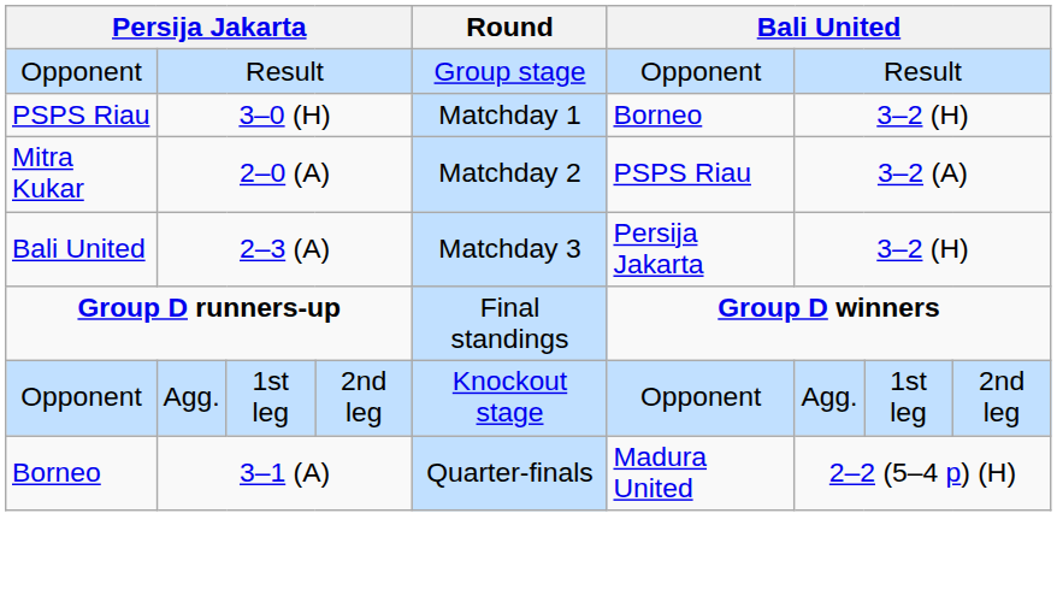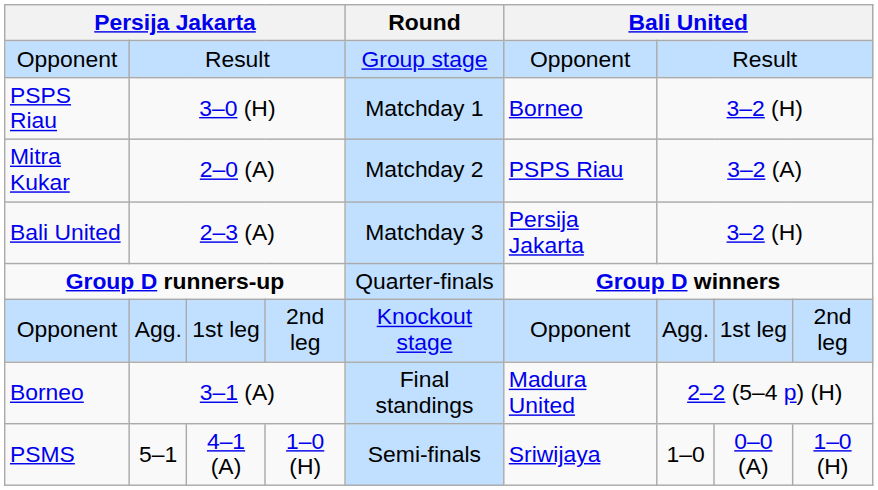 <table class="wikitable" style="text-align:center">
 <tr>
 <th colspan=4><a href='#'>Persija Jakarta</a></th>
 <th>Round</th>
 <th colspan=4><a href='#'>Bali United</a></th>
 </tr>
 <tr style="background:#c1e0ff">
 <td>Opponent</td>
 <td colspan=3>Result</td>
 <td><a href='#'>Group stage</a></td>
 <td>Opponent</td>
 <td colspan=3>Result</td>
 </tr>
 <tr>
 <td align=left><a href='#'>PSPS Riau</a></td>
 <td colspan=3><a href='#'>3–0</a> (H)</td>
 <td style="background:#c1e0ff">Matchday 1</td>
 <td align=left><a href='#'>Borneo</a></td>
 <td colspan=3><a href='#'>3–2</a> (H)</td>
 </tr>
 <tr>
 <td align=left><a href='#'>Mitra Kukar</a></td>
 <td colspan=3><a href='#'>2–0</a> (A)</td>
 <td style="background:#c1e0ff">Matchday 2</td>
 <td align=left><a href='#'>PSPS Riau</a></td>
 <td colspan=3><a href='#'>3–2</a> (A)</td>
 </tr>
 <tr>
 <td align=left><a href='#'>Bali United</a></td>
 <td colspan=3><a href='#'>2–3</a> (A)</td>
 <td style="background:#c1e0ff">Matchday 3</td>
 <td align=left><a href='#'>Persija Jakarta</a></td>
 <td colspan=3><a href='#'>3–2</a> (H)</td>
 </tr>
 <tr>
 <td colspan=4 valign=top><strong><a href='#'>Group D</a> runners-up</strong><br></td>
-<td style="background:#c1e0ff">Final standings</td>
+<td style="background:#c1e0ff">Quarter-finals</td>
 <td colspan=4 valign=top><strong><a href='#'>Group D</a> winners</strong><br></td>
 </tr>
 <tr style="background:#c1e0ff">
 <td>Opponent</td>
 <td>Agg.</td>
 <td>1st leg</td>
 <td>2nd leg</td>
 <td><a href='#'>Knockout stage</a></td>
 <td>Opponent</td>
 <td>Agg.</td>
 <td>1st leg</td>
 <td>2nd leg</td>
 </tr>
 <tr>
 <td align=left><a href='#'>Borneo</a></td>
 <td colspan=3><a href='#'>3–1</a> (A)</td>
-<td style="background:#c1e0ff">Quarter-finals</td>
+<td style="background:#c1e0ff">Final standings</td>
 <td align=left><a href='#'>Madura United</a></td>
 <td colspan=3><a href='#'>2–2</a> (5–4 <a href='#'>p</a>) (H)</td>
 </tr>
+<tr>
+<td align=left><a href='#'>PSMS</a></td>
+<td>5–1</td>
+<td><a href='#'>4–1</a> (A)</td>
+<td><a href='#'>1–0</a> (H)</td>
+<td style="background:#c1e0ff">Semi-finals</td>
+<td align=left><a href='#'>Sriwijaya</a></td>
+<td>1–0</td>
+<td><a href='#'>0–0</a> (A)</td>
+<td><a href='#'>1–0</a> (H)</td>
+</tr>
 </table>
